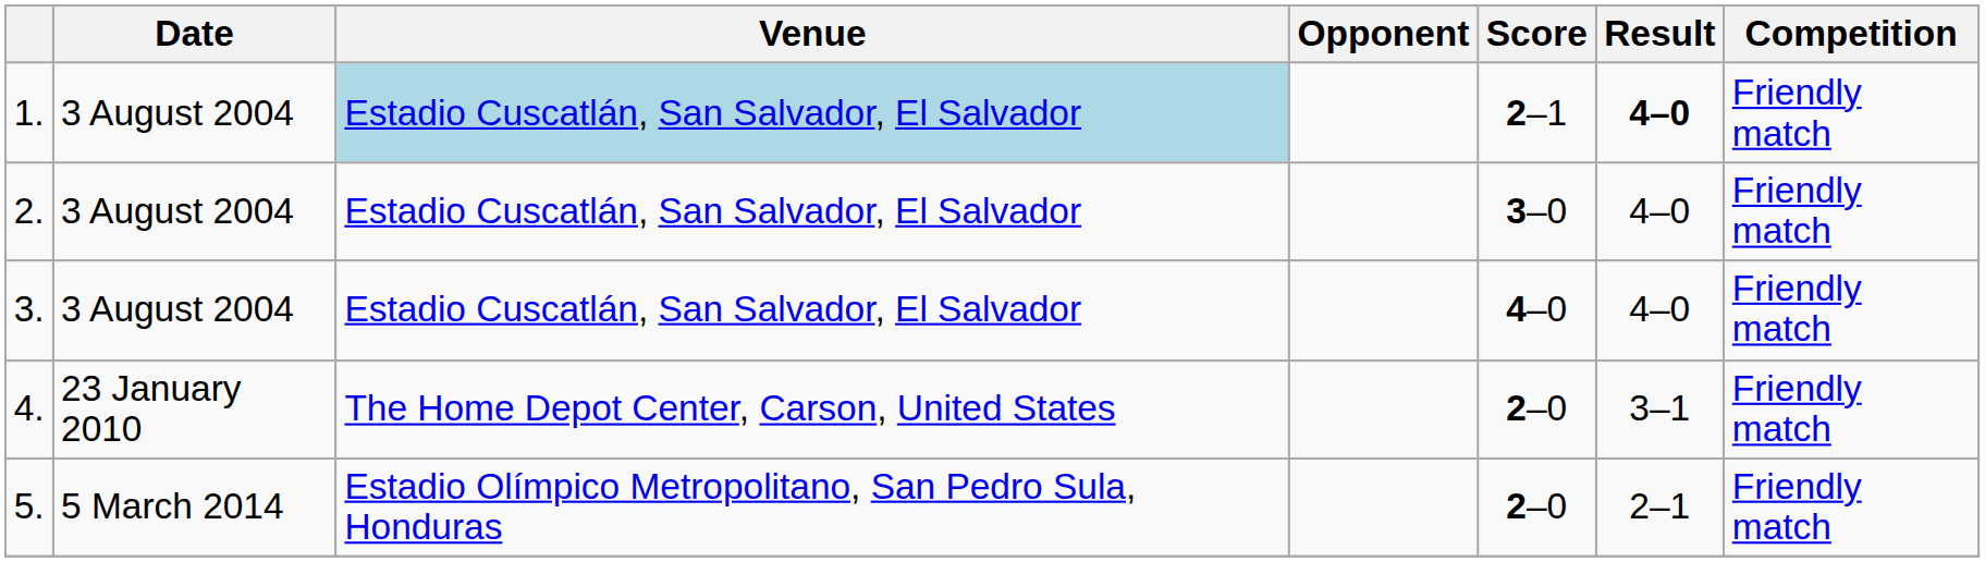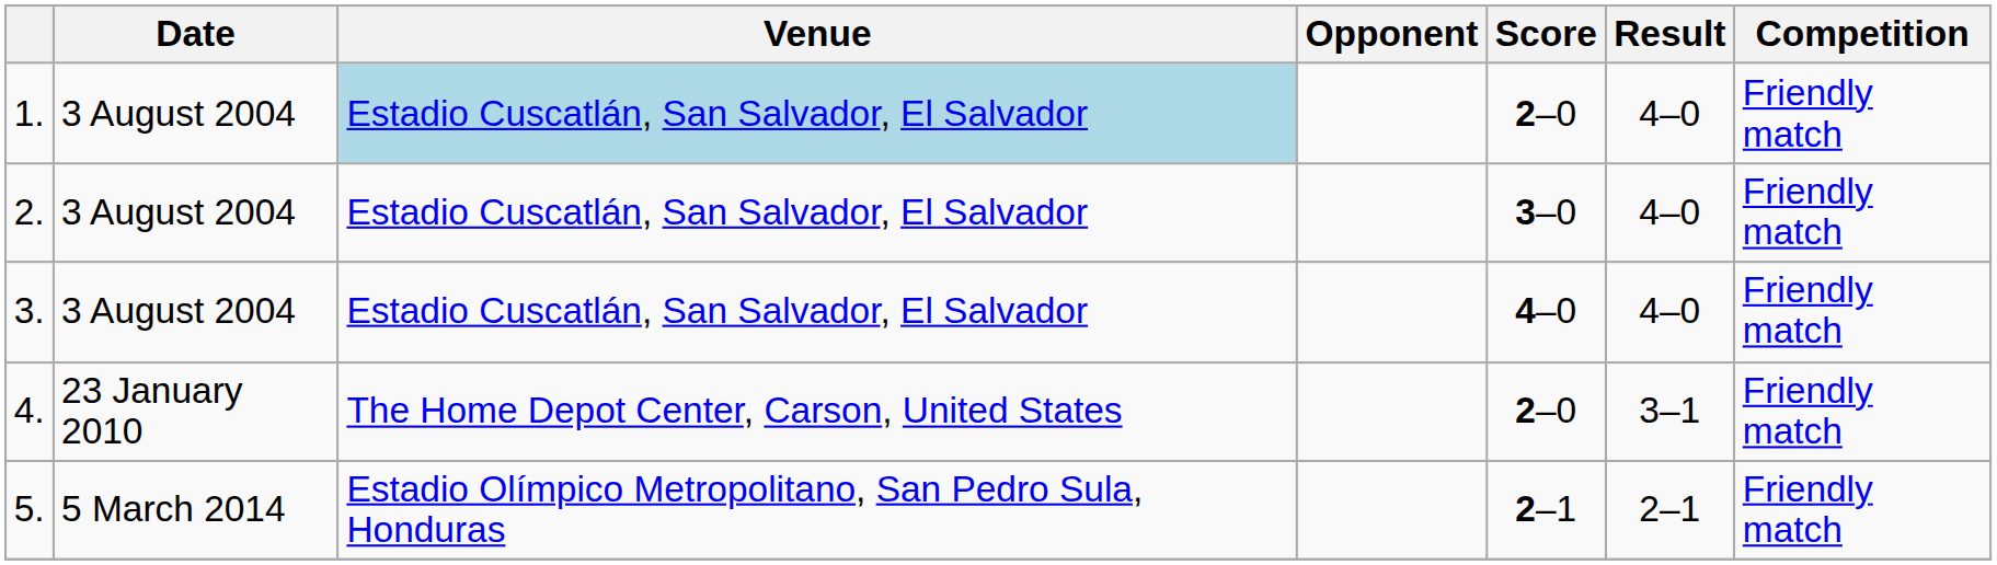 <table class="wikitable sortable" border="1">
 <tr>
 <th></th>
 <th>Date</th>
 <th>Venue</th>
 <th>Opponent</th>
 <th>Score</th>
 <th>Result</th>
 <th>Competition</th>
 </tr>
 <tr>
 <td align="center">1.</td>
 <td>3 August 2004</td>
 <td style="background: lightblue;"><a href='#'>Estadio Cuscatlán</a>, <a href='#'>San Salvador</a>, <a href='#'>El Salvador</a></td>
 <td></td>
-<td align="center"><strong>2</strong>–1</td>
-<td align="center"><strong>4–0</strong></td>
+<td align="center"><strong>2</strong>–0</td>
+<td align="center">4–0</td>
 <td><a href='#'>Friendly match</a></td>
 </tr>
 <tr>
 <td align="center">2.</td>
 <td>3 August 2004</td>
 <td><a href='#'>Estadio Cuscatlán</a>, <a href='#'>San Salvador</a>, <a href='#'>El Salvador</a></td>
 <td></td>
 <td align="center"><strong>3</strong>–0</td>
 <td align="center">4–0</td>
 <td><a href='#'>Friendly match</a></td>
 </tr>
 <tr>
 <td align="center">3.</td>
 <td>3 August 2004</td>
 <td><a href='#'>Estadio Cuscatlán</a>, <a href='#'>San Salvador</a>, <a href='#'>El Salvador</a></td>
 <td></td>
 <td align="center"><strong>4</strong>–0</td>
 <td align="center">4–0</td>
 <td><a href='#'>Friendly match</a></td>
 </tr>
 <tr>
 <td align="center">4.</td>
 <td>23 January 2010</td>
 <td><a href='#'>The Home Depot Center</a>, <a href='#'>Carson</a>, <a href='#'>United States</a></td>
 <td></td>
 <td align="center"><strong>2</strong>–0</td>
 <td align="center">3–1</td>
 <td><a href='#'>Friendly match</a></td>
 </tr>
 <tr>
 <td align="center">5.</td>
 <td>5 March 2014</td>
 <td><a href='#'>Estadio Olímpico Metropolitano</a>, <a href='#'>San Pedro Sula</a>, <a href='#'>Honduras</a></td>
 <td></td>
-<td align="center"><strong>2</strong>–0</td>
+<td align="center"><strong>2</strong>–1</td>
 <td align="center">2–1</td>
 <td><a href='#'>Friendly match</a></td>
 </tr>
 <tr>
 </tr>
 </table>
